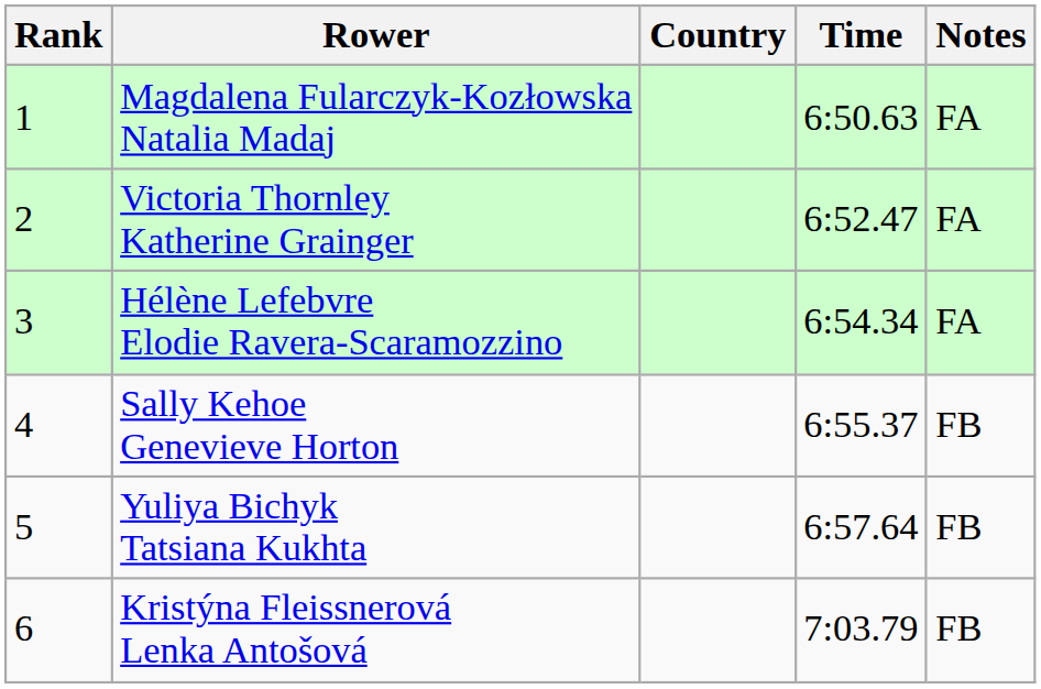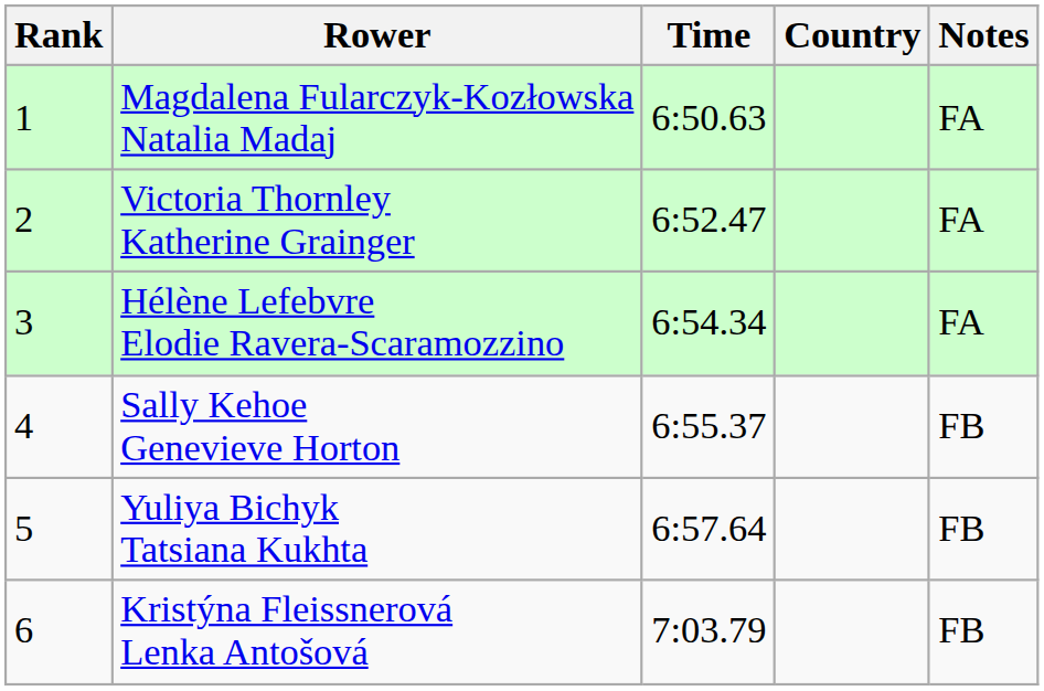 <table class="wikitable">
 <tr>
 <th>Rank</th>
 <th>Rower</th>
+<th>Time</th>
 <th>Country</th>
-<th>Time</th>
 <th>Notes</th>
 </tr>
 <tr bgcolor=ccffcc>
 <td>1</td>
 <td><a href='#'>Magdalena Fularczyk-Kozłowska</a><br><a href='#'>Natalia Madaj</a></td>
+<td>6:50.63</td>
 <td></td>
-<td>6:50.63</td>
 <td>FA</td>
 </tr>
 <tr bgcolor=ccffcc>
 <td>2</td>
 <td><a href='#'>Victoria Thornley</a><br><a href='#'>Katherine Grainger</a></td>
+<td>6:52.47</td>
 <td></td>
-<td>6:52.47</td>
 <td>FA</td>
 </tr>
 <tr bgcolor=ccffcc>
 <td>3</td>
 <td><a href='#'>Hélène Lefebvre</a><br><a href='#'>Elodie Ravera-Scaramozzino</a></td>
+<td>6:54.34</td>
 <td></td>
-<td>6:54.34</td>
 <td>FA</td>
 </tr>
 <tr>
 <td>4</td>
 <td><a href='#'>Sally Kehoe</a><br><a href='#'>Genevieve Horton</a></td>
+<td>6:55.37</td>
 <td></td>
-<td>6:55.37</td>
 <td>FB</td>
 </tr>
 <tr>
 <td>5</td>
 <td><a href='#'>Yuliya Bichyk</a><br><a href='#'>Tatsiana Kukhta</a></td>
+<td>6:57.64</td>
 <td></td>
-<td>6:57.64</td>
 <td>FB</td>
 </tr>
 <tr>
 <td>6</td>
 <td><a href='#'>Kristýna Fleissnerová</a><br><a href='#'>Lenka Antošová</a></td>
+<td>7:03.79</td>
 <td></td>
-<td>7:03.79</td>
 <td>FB</td>
 </tr>
 </table>
